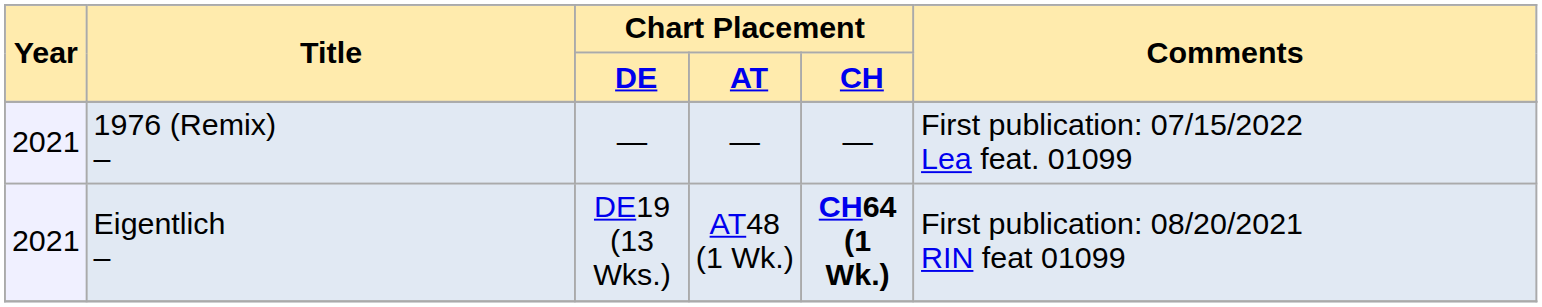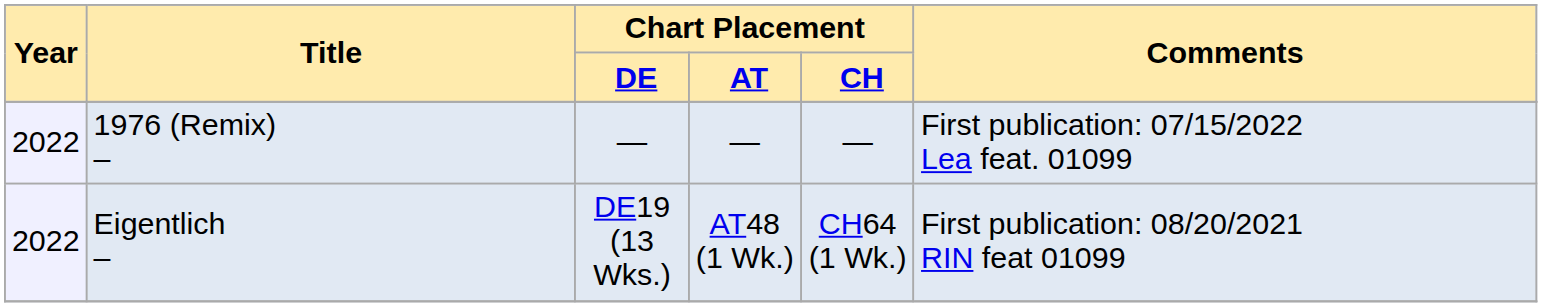 <table class="wikitable charts-table charts-tbor charts-zebragrey" style="text-align:center; background-color:#E1E9F3;">
 <tr>
 <th rowspan="2" style="width:25px;background-color:#FFEBAD;" class=" charts-th charts-trh">Year</th>
 <th rowspan="2" style="width:250px;background-color:#FFEBAD;" class=" charts-th charts-trh">Title</th>
 <th colspan="3" style="width:25px;background-color:#FFEBAD;" class=" charts-th"><span>Chart Placement</span></th>
 <th rowspan="2" style="width:320px;background-color:#FFEBAD;" class=" charts-th charts-trh">Comments</th>
 </tr>
 <tr class="charts-trh">
 <th style="width:52px;background-color:#FFEBAD;" class=" charts-th"> <a href='#'>DE</a></th>
 <th style="width:52px;background-color:#FFEBAD;"class=" charts-th"> <a href='#'>AT</a></th>
 <th style="width:52px;background-color:#FFEBAD;" class=" charts-th"> <a href='#'>CH</a></th>
 </tr>
 <tr>
 </tr>
 <tr>
-<td style="background-color:#f0f0ff;">2021</td>
+<td style="background-color:#f0f0ff;">2022</td>
 <td style="text-align:left;">1976 (Remix)<br><span>–</span></td>
 <td class="charts-hidm">—</td>
 <td class="charts-hidm">—</td>
 <td class="charts-hidm">—</td>
 <td style="text-align:left;">First publication: 07/15/2022<br><a href='#'>Lea</a> feat. 01099</td>
 </tr>
 <tr>
-<td style="background-color:#f0f0ff;">2021</td>
+<td style="background-color:#f0f0ff;">2022</td>
 <td style="text-align:left;">Eigentlich<br><span>–</span></td>
 <td><span><a href='#'>DE</a></span>19<br><span>(13 Wks.)</span></td>
 <td><span><a href='#'>AT</a></span>48<br><span>(1 Wk.)</span></td>
-<td><strong><span><a href='#'>CH</a></span>64<br><span>(1 Wk.)</span></strong></td>
+<td><span><a href='#'>CH</a></span>64<br><span>(1 Wk.)</span></td>
 <td style="text-align:left;">First publication: 08/20/2021<br><a href='#'>RIN</a> feat 01099</td>
 </tr>
 <tr>
 </tr>
 </table>
